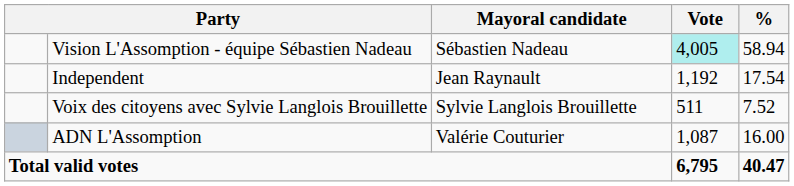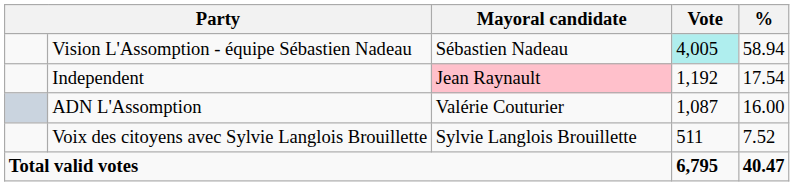 <table class="wikitable">
 <tr>
 <th bgcolor="#DDDDFF" width="230px" colspan="2">Party</th>
 <th bgcolor="#DDDDFF" width="200px">Mayoral candidate</th>
 <th bgcolor="#DDDDFF" width="50px">Vote</th>
 <th bgcolor="#DDDDFF" width="30px">%</th>
 </tr>
 <tr>
 <td> </td>
 <td>Vision L'Assomption - équipe Sébastien Nadeau</td>
 <td>Sébastien Nadeau</td>
 <td style="background: paleturquoise;">4,005</td>
 <td>58.94</td>
 </tr>
 <tr>
 <td> </td>
 <td>Independent</td>
-<td>Jean Raynault</td>
+<td style="background: pink;">Jean Raynault</td>
 <td>1,192</td>
 <td>17.54</td>
+</tr>
+<tr>
+<td bgcolor=#CAD4DF width="30px"> </td>
+<td>ADN L'Assomption</td>
+<td>Valérie Couturier</td>
+<td>1,087</td>
+<td>16.00</td>
 </tr>
 <tr>
 <td> </td>
 <td>Voix des citoyens avec Sylvie Langlois Brouillette</td>
 <td>Sylvie Langlois Brouillette</td>
 <td>511</td>
 <td>7.52</td>
 </tr>
 <tr>
-<td bgcolor=#CAD4DF width="30px"> </td>
-<td>ADN L'Assomption</td>
-<td>Valérie Couturier</td>
-<td>1,087</td>
-<td>16.00</td>
-</tr>
-<tr>
 <td colspan="3"><strong>Total valid votes</strong></td>
 <td><strong>6,795</strong></td>
 <td><strong>40.47</strong></td>
 </tr>
 </table>
